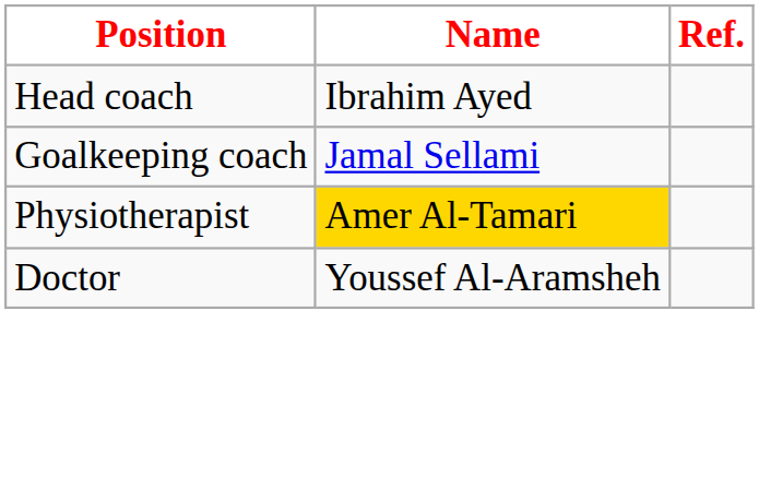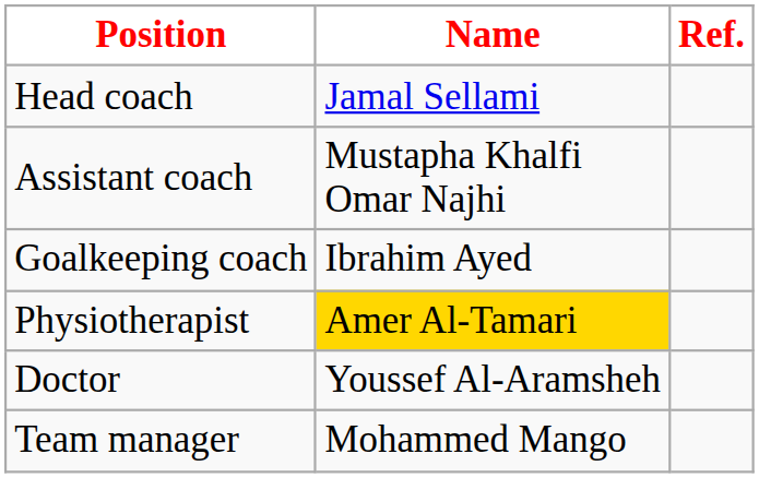 <table class="wikitable">
 <tr>
 <th style="color:#FF0000;background:#FFFFFF">Position</th>
 <th style="color:#FF0000;background:#FFFFFF">Name</th>
 <th style="color:#FF0000;background:#FFFFFF">Ref.</th>
 </tr>
 <tr>
 <td>Head coach</td>
-<td> Ibrahim Ayed</td>
+<td> <a href='#'>Jamal Sellami</a></td>
+<td></td>
+</tr>
+<tr>
+<td>Assistant coach</td>
+<td> Mustapha Khalfi <br>  Omar Najhi</td>
 <td></td>
 </tr>
 <tr>
 <td>Goalkeeping coach</td>
-<td> <a href='#'>Jamal Sellami</a></td>
+<td> Ibrahim Ayed</td>
 <td></td>
 </tr>
 <tr>
 <td>Physiotherapist</td>
 <td style="background: gold;"> Amer Al-Tamari</td>
 <td></td>
 </tr>
 <tr>
 <td>Doctor</td>
 <td> Youssef Al-Aramsheh</td>
 <td></td>
 </tr>
+<tr>
+<td>Team manager</td>
+<td> Mohammed Mango</td>
+<td></td>
+</tr>
 </table>
